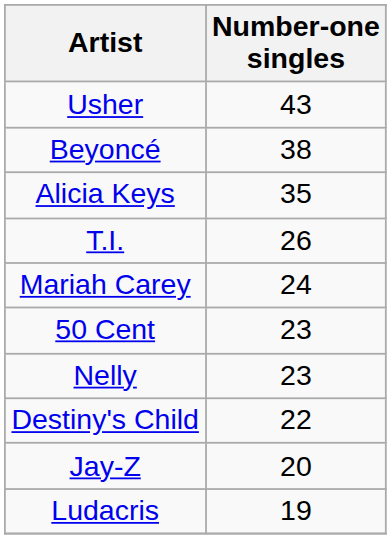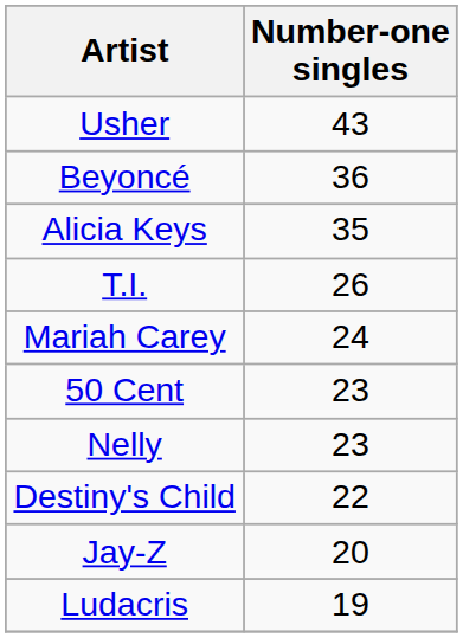 <table class="wikitable sortable" border="1" style="text-align: center;">
 <tr>
 <th>Artist</th>
 <th>Number-one<br>singles</th>
 </tr>
 <tr>
 <td><a href='#'>Usher</a></td>
 <td>43</td>
 </tr>
 <tr>
 <td><a href='#'>Beyoncé</a></td>
-<td>38</td>
+<td>36</td>
 </tr>
 <tr>
 <td><a href='#'>Alicia Keys</a></td>
 <td>35</td>
 </tr>
 <tr>
 <td><a href='#'>T.I.</a></td>
 <td>26</td>
 </tr>
 <tr>
 <td><a href='#'>Mariah Carey</a></td>
 <td>24</td>
 </tr>
 <tr>
 <td><a href='#'>50 Cent</a></td>
 <td>23</td>
 </tr>
 <tr>
 <td><a href='#'>Nelly</a></td>
 <td>23</td>
 </tr>
 <tr>
 <td><a href='#'>Destiny's Child</a></td>
 <td>22</td>
 </tr>
 <tr>
 <td><a href='#'>Jay-Z</a></td>
 <td>20</td>
 </tr>
 <tr>
 <td><a href='#'>Ludacris</a></td>
 <td>19</td>
 </tr>
 <tr>
 </tr>
 </table>
